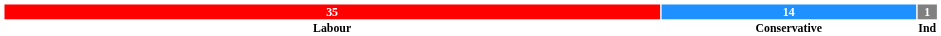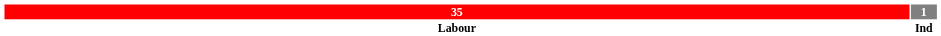 <table style="width:100%; text-align:center;">
 <tr style="color:white;">
 <td style="background:red; width:70.59%;"><strong>35</strong></td>
-<td style="background:dodgerblue; width:27.45%;"><strong>14</strong></td>
 <td style="background:grey; width:1.96%;"><strong>1</strong></td>
 </tr>
 <tr>
 <td><span><strong>Labour</strong></span></td>
-<td><span><strong>Conservative</strong></span></td>
 <td><span><strong>Ind</strong></span></td>
 </tr>
 </table>
